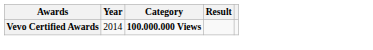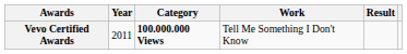 <table class="wikitable plainrowheaders unsortable">
 <tr>
 <th>Awards</th>
 <th>Year</th>
 <th>Category</th>
+<th>Work</th>
 <th>Result</th>
 <th></th>
 </tr>
 <tr>
 <th scope="row">Vevo Certified Awards</th>
-<td>2014</td>
+<td>2011</td>
 <td><strong>100.000.000 Views</strong></td>
+<td>Tell Me Something I Don't Know</td>
 <td></td>
 <td></td>
 </tr>
 </table>
